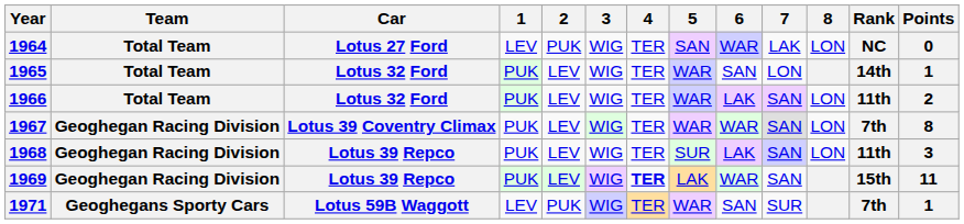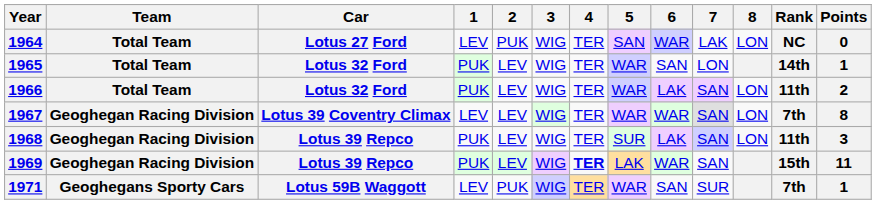 <table class="wikitable" style="text-align:center; font-size:90%">
 <tr>
 <th>Year</th>
 <th>Team</th>
 <th>Car</th>
 <th>1</th>
 <th>2</th>
 <th>3</th>
 <th>4</th>
 <th>5</th>
 <th>6</th>
 <th>7</th>
 <th>8</th>
 <th>Rank</th>
 <th>Points</th>
 </tr>
 <tr>
 <th><a href='#'>1964</a></th>
 <th>Total Team</th>
 <th><a href='#'>Lotus 27</a> <a href='#'>Ford</a></th>
 <td><a href='#'>LEV</a></td>
 <td><a href='#'>PUK</a></td>
 <td><a href='#'>WIG</a></td>
 <td><a href='#'>TER</a></td>
 <td style="background:#efcfff;"><a href='#'>SAN</a><br></td>
 <td style="background:#cfcfff;"><a href='#'>WAR</a><br></td>
 <td><a href='#'>LAK</a></td>
 <td><a href='#'>LON</a></td>
 <th>NC</th>
 <th>0</th>
 </tr>
 <tr>
 <th><a href='#'>1965</a></th>
 <th>Total Team</th>
 <th><a href='#'>Lotus 32</a> <a href='#'>Ford</a></th>
 <td style="background:#dfffdf;"><a href='#'>PUK</a><br></td>
 <td><a href='#'>LEV</a></td>
 <td><a href='#'>WIG</a></td>
 <td><a href='#'>TER</a></td>
 <td style="background:#cfcfff;"><a href='#'>WAR</a><br></td>
 <td><a href='#'>SAN</a></td>
 <td><a href='#'>LON</a></td>
 <th></th>
 <th>14th</th>
 <th>1</th>
 </tr>
 <tr>
 <th><a href='#'>1966</a></th>
 <th>Total Team</th>
 <th><a href='#'>Lotus 32</a> <a href='#'>Ford</a></th>
 <td style="background:#dfffdf;"><a href='#'>PUK</a><br></td>
 <td><a href='#'>LEV</a></td>
 <td><a href='#'>WIG</a></td>
 <td><a href='#'>TER</a></td>
 <td style="background:#cfcfff;"><a href='#'>WAR</a><br></td>
 <td style="background:#efcfff;"><a href='#'>LAK</a><br></td>
 <td style="background:#efcfff;"><a href='#'>SAN</a><br></td>
 <td><a href='#'>LON</a></td>
 <th>11th</th>
 <th>2</th>
 </tr>
 <tr>
 <th><a href='#'>1967</a></th>
 <th>Geoghegan Racing Division</th>
 <th><a href='#'>Lotus 39</a> <a href='#'>Coventry Climax</a></th>
-<td><a href='#'>PUK</a></td>
+<td><a href='#'>LEV</a></td>
 <td><a href='#'>LEV</a></td>
 <td style="background:#dfffdf;"><a href='#'>WIG</a><br></td>
 <td><a href='#'>TER</a></td>
 <td style="background:#efcfff;"><a href='#'>WAR</a><br></td>
 <td style="background:#dfffdf;"><a href='#'>WAR</a><br></td>
 <td style="background:#dfdfdf;"><a href='#'>SAN</a><br></td>
 <td><a href='#'>LON</a><br></td>
 <th>7th</th>
 <th>8</th>
 </tr>
 <tr>
 <th><a href='#'>1968</a></th>
 <th>Geoghegan Racing Division</th>
 <th><a href='#'>Lotus 39</a> <a href='#'>Repco</a></th>
 <td><a href='#'>PUK</a></td>
 <td><a href='#'>LEV</a></td>
 <td><a href='#'>WIG</a></td>
 <td><a href='#'>TER</a></td>
 <td style="background:#dfffdf;"><a href='#'>SUR</a><br></td>
 <td style="background:#efcfff;"><a href='#'>LAK</a><br></td>
 <td style="background:#cfcfff;"><a href='#'>SAN</a><br></td>
 <td><a href='#'>LON</a><br></td>
 <th>11th</th>
 <th>3</th>
 </tr>
 <tr>
 <th><a href='#'>1969</a></th>
 <th>Geoghegan Racing Division</th>
 <th><a href='#'>Lotus 39</a> <a href='#'>Repco</a></th>
 <td style="background:#dfffdf;"><a href='#'>PUK</a><br></td>
 <td style="background:#dfffdf;"><a href='#'>LEV</a><br></td>
 <td style="background:#efcfff;"><a href='#'>WIG</a><br></td>
 <td><strong><a href='#'>TER</a></strong></td>
 <td style="background:#ffdf9f;"><a href='#'>LAK</a><br></td>
 <td style="background:#dfffdf;"><a href='#'>WAR</a><br></td>
 <td><a href='#'>SAN</a><br></td>
 <th></th>
 <th>15th</th>
 <th>11</th>
 </tr>
 <tr>
 <th><a href='#'>1971</a></th>
 <th>Geoghegans Sporty Cars</th>
 <th><a href='#'>Lotus 59B</a> <a href='#'>Waggott</a></th>
 <td><a href='#'>LEV</a></td>
 <td><a href='#'>PUK</a></td>
 <td style="background:#cfcfff;"><a href='#'>WIG</a><br></td>
 <td style="background:#ffdf9f;"><a href='#'>TER</a><br></td>
 <td style="background:#efcfff;"><a href='#'>WAR</a><br></td>
 <td><a href='#'>SAN</a></td>
 <td><a href='#'>SUR</a></td>
 <th></th>
 <th>7th</th>
 <th>1</th>
 </tr>
 </table>
